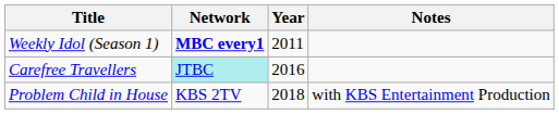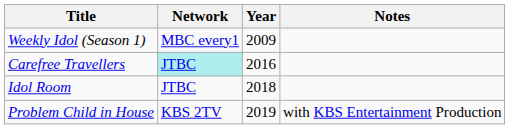 <table class="wikitable">
 <tr>
 <th>Title</th>
 <th>Network</th>
 <th>Year</th>
 <th>Notes</th>
 </tr>
 <tr>
 <td><em><a href='#'>Weekly Idol</a> (Season 1)</em></td>
-<td><strong><a href='#'>MBC every1</a></strong></td>
-<td>2011</td>
+<td><a href='#'>MBC every1</a></td>
+<td>2009</td>
 <td></td>
 </tr>
 <tr>
 <td><em><a href='#'>Carefree Travellers</a></em></td>
 <td style="background: paleturquoise;"><a href='#'>JTBC</a></td>
 <td>2016</td>
 <td></td>
 </tr>
 <tr>
+<td><em><a href='#'>Idol Room</a></em></td>
+<td><a href='#'>JTBC</a></td>
+<td>2018</td>
+<td></td>
+</tr>
+<tr>
 <td><em><a href='#'>Problem Child in House</a></em></td>
 <td><a href='#'>KBS 2TV</a></td>
-<td>2018</td>
+<td>2019</td>
 <td>with <a href='#'>KBS Entertainment</a> Production</td>
 </tr>
 </table>
